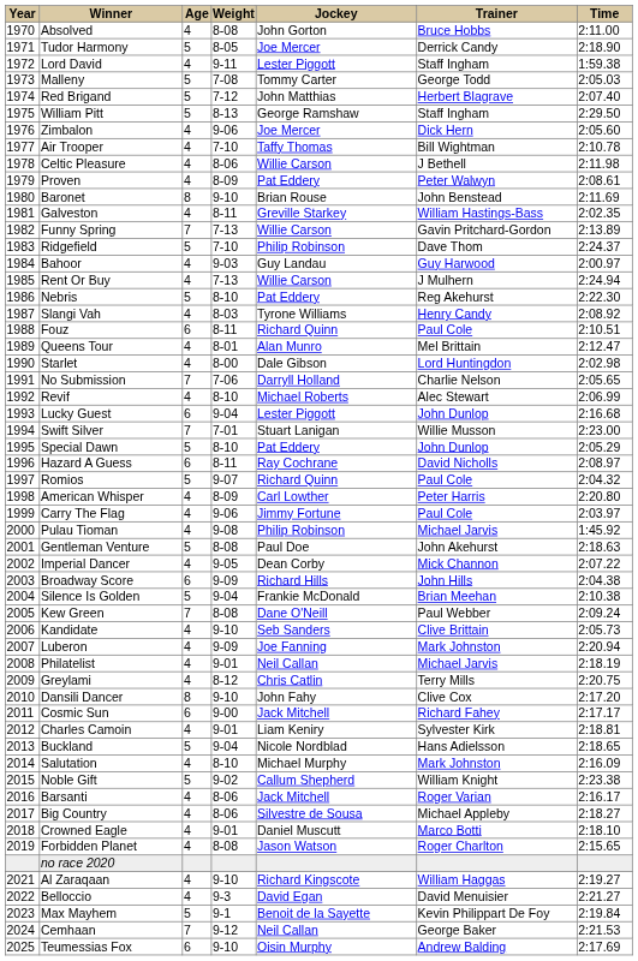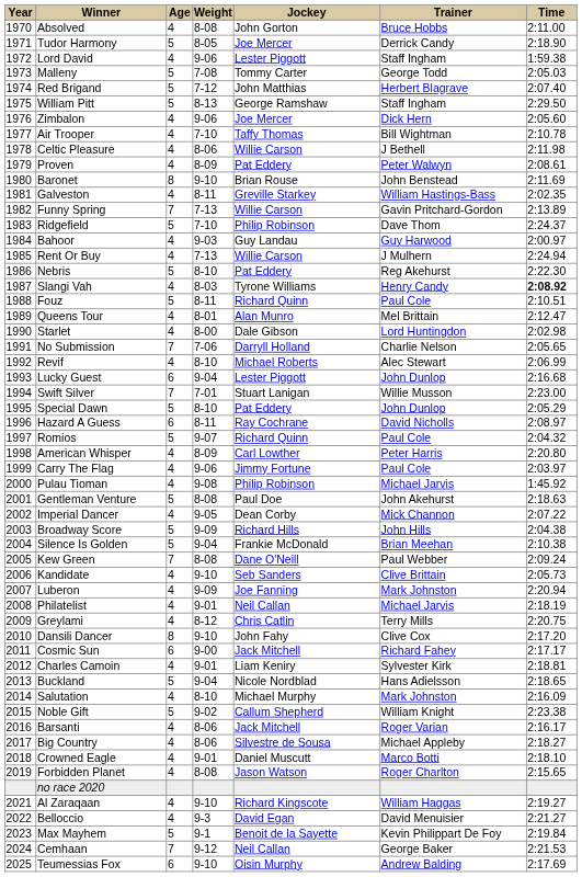 <table class = "sortable" | border="1" style="border-collapse: collapse; font-size:90%">
 <tr bgcolor="#DACAA5" align="center">
 <th style="width:36px"><strong>Year</strong></th>
 <th style="width:160px"><strong>Winner</strong></th>
 <th style="width:30px"><strong>Age</strong></th>
 <th style="width:40px"><strong>Weight</strong></th>
 <th style="width:180px"><strong>Jockey</strong></th>
 <th style="width:180px"><strong>Trainer</strong></th>
 <th style="width:60px"><strong>Time</strong></th>
 </tr>
 <tr>
 <td>1970</td>
 <td>Absolved</td>
 <td>4</td>
 <td>8-08</td>
 <td>John Gorton</td>
 <td><a href='#'>Bruce Hobbs</a></td>
 <td>2:11.00</td>
 </tr>
 <tr>
 <td>1971</td>
 <td>Tudor Harmony</td>
 <td>5</td>
 <td>8-05</td>
 <td><a href='#'>Joe Mercer</a></td>
 <td>Derrick Candy</td>
 <td>2:18.90</td>
 </tr>
 <tr>
 <td>1972</td>
 <td>Lord David</td>
 <td>4</td>
-<td>9-11</td>
+<td>9-06</td>
 <td><a href='#'>Lester Piggott</a></td>
 <td>Staff Ingham</td>
 <td>1:59.38</td>
 </tr>
 <tr>
 <td>1973</td>
 <td>Malleny</td>
 <td>5</td>
 <td>7-08</td>
 <td>Tommy Carter</td>
 <td>George Todd</td>
 <td>2:05.03</td>
 </tr>
 <tr>
 <td>1974</td>
 <td>Red Brigand</td>
 <td>5</td>
 <td>7-12</td>
 <td>John Matthias</td>
 <td><a href='#'>Herbert Blagrave</a></td>
 <td>2:07.40</td>
 </tr>
 <tr>
 <td>1975</td>
 <td>William Pitt</td>
 <td>5</td>
 <td>8-13</td>
 <td>George Ramshaw</td>
 <td>Staff Ingham</td>
 <td>2:29.50</td>
 </tr>
 <tr>
 <td>1976</td>
 <td>Zimbalon</td>
 <td>4</td>
 <td>9-06</td>
 <td><a href='#'>Joe Mercer</a></td>
 <td><a href='#'>Dick Hern</a></td>
 <td>2:05.60</td>
 </tr>
 <tr>
 <td>1977</td>
 <td>Air Trooper</td>
 <td>4</td>
 <td>7-10</td>
 <td><a href='#'>Taffy Thomas</a></td>
 <td>Bill Wightman</td>
 <td>2:10.78</td>
 </tr>
 <tr>
 <td>1978</td>
 <td>Celtic Pleasure</td>
 <td>4</td>
 <td>8-06</td>
 <td><a href='#'>Willie Carson</a></td>
 <td>J Bethell</td>
 <td>2:11.98</td>
 </tr>
 <tr>
 <td>1979</td>
 <td>Proven</td>
 <td>4</td>
 <td>8-09</td>
 <td><a href='#'>Pat Eddery</a></td>
 <td><a href='#'>Peter Walwyn</a></td>
 <td>2:08.61</td>
 </tr>
 <tr>
 <td>1980</td>
 <td>Baronet</td>
 <td>8</td>
 <td>9-10</td>
 <td>Brian Rouse</td>
 <td>John Benstead</td>
 <td>2:11.69</td>
 </tr>
 <tr>
 <td>1981</td>
 <td>Galveston</td>
 <td>4</td>
 <td>8-11</td>
 <td><a href='#'>Greville Starkey</a></td>
 <td><a href='#'>William Hastings-Bass</a></td>
 <td>2:02.35</td>
 </tr>
 <tr>
 <td>1982</td>
 <td>Funny Spring</td>
 <td>7</td>
 <td>7-13</td>
 <td><a href='#'>Willie Carson</a></td>
 <td>Gavin Pritchard-Gordon</td>
 <td>2:13.89</td>
 </tr>
 <tr>
 <td>1983</td>
 <td>Ridgefield</td>
 <td>5</td>
 <td>7-10</td>
 <td><a href='#'>Philip Robinson</a></td>
 <td>Dave Thom</td>
 <td>2:24.37</td>
 </tr>
 <tr>
 <td>1984</td>
 <td>Bahoor</td>
 <td>4</td>
 <td>9-03</td>
 <td>Guy Landau</td>
 <td><a href='#'>Guy Harwood</a></td>
 <td>2:00.97</td>
 </tr>
 <tr>
 <td>1985</td>
 <td>Rent Or Buy</td>
 <td>4</td>
 <td>7-13</td>
 <td><a href='#'>Willie Carson</a></td>
 <td>J Mulhern</td>
 <td>2:24.94</td>
 </tr>
 <tr>
 <td>1986</td>
 <td>Nebris</td>
 <td>5</td>
 <td>8-10</td>
 <td><a href='#'>Pat Eddery</a></td>
 <td>Reg Akehurst</td>
 <td>2:22.30</td>
 </tr>
 <tr>
 <td>1987</td>
 <td>Slangi Vah</td>
 <td>4</td>
 <td>8-03</td>
 <td>Tyrone Williams</td>
 <td><a href='#'>Henry Candy</a></td>
-<td>2:08.92</td>
+<td><strong>2:08.92</strong></td>
 </tr>
 <tr>
 <td>1988</td>
 <td>Fouz</td>
-<td>6</td>
+<td>5</td>
 <td>8-11</td>
 <td><a href='#'>Richard Quinn</a></td>
 <td><a href='#'>Paul Cole</a></td>
 <td>2:10.51</td>
 </tr>
 <tr>
 <td>1989</td>
 <td>Queens Tour</td>
 <td>4</td>
 <td>8-01</td>
 <td><a href='#'>Alan Munro</a></td>
 <td>Mel Brittain</td>
 <td>2:12.47</td>
 </tr>
 <tr>
 <td>1990</td>
 <td>Starlet</td>
 <td>4</td>
 <td>8-00</td>
 <td>Dale Gibson</td>
 <td><a href='#'>Lord Huntingdon</a></td>
 <td>2:02.98</td>
 </tr>
 <tr>
 <td>1991</td>
 <td>No Submission</td>
 <td>7</td>
 <td>7-06</td>
 <td><a href='#'>Darryll Holland</a></td>
 <td>Charlie Nelson</td>
 <td>2:05.65</td>
 </tr>
 <tr>
 <td>1992</td>
 <td>Revif</td>
 <td>4</td>
 <td>8-10</td>
 <td><a href='#'>Michael Roberts</a></td>
 <td>Alec Stewart</td>
 <td>2:06.99</td>
 </tr>
 <tr>
 <td>1993</td>
 <td>Lucky Guest</td>
 <td>6</td>
 <td>9-04</td>
 <td><a href='#'>Lester Piggott</a></td>
 <td><a href='#'>John Dunlop</a></td>
 <td>2:16.68</td>
 </tr>
 <tr>
 <td>1994</td>
 <td>Swift Silver</td>
 <td>7</td>
 <td>7-01</td>
 <td>Stuart Lanigan</td>
 <td>Willie Musson</td>
 <td>2:23.00</td>
 </tr>
 <tr>
 <td>1995</td>
 <td>Special Dawn</td>
 <td>5</td>
 <td>8-10</td>
 <td><a href='#'>Pat Eddery</a></td>
 <td><a href='#'>John Dunlop</a></td>
 <td>2:05.29</td>
 </tr>
 <tr>
 <td>1996</td>
 <td>Hazard A Guess</td>
 <td>6</td>
 <td>8-11</td>
 <td><a href='#'>Ray Cochrane</a></td>
 <td><a href='#'>David Nicholls</a></td>
 <td>2:08.97</td>
 </tr>
 <tr>
 <td>1997</td>
 <td>Romios</td>
 <td>5</td>
 <td>9-07</td>
 <td><a href='#'>Richard Quinn</a></td>
 <td><a href='#'>Paul Cole</a></td>
 <td>2:04.32</td>
 </tr>
 <tr>
 <td>1998</td>
 <td>American Whisper</td>
 <td>4</td>
 <td>8-09</td>
 <td><a href='#'>Carl Lowther</a></td>
 <td><a href='#'>Peter Harris</a></td>
 <td>2:20.80</td>
 </tr>
 <tr>
 <td>1999</td>
 <td>Carry The Flag</td>
 <td>4</td>
 <td>9-06</td>
 <td><a href='#'>Jimmy Fortune</a></td>
 <td><a href='#'>Paul Cole</a></td>
 <td>2:03.97</td>
 </tr>
 <tr>
 <td>2000</td>
 <td>Pulau Tioman</td>
 <td>4</td>
 <td>9-08</td>
 <td><a href='#'>Philip Robinson</a></td>
 <td><a href='#'>Michael Jarvis</a></td>
 <td>1:45.92</td>
 </tr>
 <tr>
 <td>2001</td>
 <td>Gentleman Venture</td>
 <td>5</td>
 <td>8-08</td>
 <td>Paul Doe</td>
 <td>John Akehurst</td>
 <td>2:18.63</td>
 </tr>
 <tr>
 <td>2002</td>
 <td>Imperial Dancer</td>
 <td>4</td>
 <td>9-05</td>
 <td>Dean Corby</td>
 <td><a href='#'>Mick Channon</a></td>
 <td>2:07.22</td>
 </tr>
 <tr>
 <td>2003</td>
 <td>Broadway Score</td>
-<td>6</td>
+<td>5</td>
 <td>9-09</td>
 <td><a href='#'>Richard Hills</a></td>
 <td><a href='#'>John Hills</a></td>
 <td>2:04.38</td>
 </tr>
 <tr>
 <td>2004</td>
 <td>Silence Is Golden</td>
 <td>5</td>
 <td>9-04</td>
 <td>Frankie McDonald</td>
 <td><a href='#'>Brian Meehan</a></td>
 <td>2:10.38</td>
 </tr>
 <tr>
 <td>2005</td>
 <td>Kew Green</td>
 <td>7</td>
 <td>8-08</td>
 <td><a href='#'>Dane O'Neill</a></td>
 <td>Paul Webber</td>
 <td>2:09.24</td>
 </tr>
 <tr>
 <td>2006</td>
 <td>Kandidate</td>
 <td>4</td>
 <td>9-10</td>
 <td><a href='#'>Seb Sanders</a></td>
 <td><a href='#'>Clive Brittain</a></td>
 <td>2:05.73</td>
 </tr>
 <tr>
 <td>2007</td>
 <td>Luberon</td>
 <td>4</td>
 <td>9-09</td>
 <td><a href='#'>Joe Fanning</a></td>
 <td><a href='#'>Mark Johnston</a></td>
 <td>2:20.94</td>
 </tr>
 <tr>
 <td>2008</td>
 <td>Philatelist</td>
 <td>4</td>
 <td>9-01</td>
 <td><a href='#'>Neil Callan</a></td>
 <td><a href='#'>Michael Jarvis</a></td>
 <td>2:18.19</td>
 </tr>
 <tr>
 <td>2009</td>
 <td>Greylami</td>
 <td>4</td>
 <td>8-12</td>
 <td><a href='#'>Chris Catlin</a></td>
 <td>Terry Mills</td>
 <td>2:20.75</td>
 </tr>
 <tr>
 <td>2010</td>
 <td>Dansili Dancer</td>
 <td>8</td>
 <td>9-10</td>
 <td>John Fahy</td>
 <td>Clive Cox</td>
 <td>2:17.20</td>
 </tr>
 <tr>
 <td>2011</td>
 <td>Cosmic Sun</td>
 <td>6</td>
 <td>9-00</td>
 <td><a href='#'>Jack Mitchell</a></td>
 <td><a href='#'>Richard Fahey</a></td>
 <td>2:17.17</td>
 </tr>
 <tr>
 <td>2012</td>
 <td>Charles Camoin</td>
 <td>4</td>
 <td>9-01</td>
 <td>Liam Keniry</td>
 <td>Sylvester Kirk</td>
 <td>2:18.81</td>
 </tr>
 <tr>
 <td>2013</td>
 <td>Buckland</td>
 <td>5</td>
 <td>9-04</td>
 <td>Nicole Nordblad</td>
 <td>Hans Adielsson</td>
 <td>2:18.65</td>
 </tr>
 <tr>
 <td>2014</td>
 <td>Salutation</td>
 <td>4</td>
 <td>8-10</td>
 <td>Michael Murphy</td>
 <td><a href='#'>Mark Johnston</a></td>
 <td>2:16.09</td>
 </tr>
 <tr>
 <td>2015</td>
 <td>Noble Gift</td>
 <td>5</td>
 <td>9-02</td>
 <td><a href='#'>Callum Shepherd</a></td>
 <td>William Knight</td>
 <td>2:23.38</td>
 </tr>
 <tr>
 <td>2016</td>
 <td>Barsanti</td>
 <td>4</td>
 <td>8-06</td>
 <td><a href='#'>Jack Mitchell</a></td>
 <td><a href='#'>Roger Varian</a></td>
 <td>2:16.17</td>
 </tr>
 <tr>
 <td>2017</td>
 <td>Big Country</td>
 <td>4</td>
 <td>8-06</td>
 <td><a href='#'>Silvestre de Sousa</a></td>
 <td>Michael Appleby</td>
 <td>2:18.27</td>
 </tr>
 <tr>
 <td>2018</td>
 <td>Crowned Eagle</td>
 <td>4</td>
 <td>9-01</td>
 <td>Daniel Muscutt</td>
 <td><a href='#'>Marco Botti</a></td>
 <td>2:18.10</td>
 </tr>
 <tr>
 <td>2019</td>
 <td>Forbidden Planet</td>
 <td>4</td>
 <td>8-08</td>
 <td><a href='#'>Jason Watson</a></td>
 <td><a href='#'>Roger Charlton</a></td>
 <td>2:15.65</td>
 </tr>
 <tr bgcolor="#eeeeee">
 <td data-sort-value="2020"></td>
 <td><em>no race 2020</em> </td>
 <td></td>
 <td></td>
 <td></td>
 <td></td>
 <td></td>
 </tr>
 <tr>
 <td>2021</td>
 <td>Al Zaraqaan</td>
 <td>4</td>
 <td>9-10</td>
 <td><a href='#'>Richard Kingscote</a></td>
 <td><a href='#'>William Haggas</a></td>
 <td>2:19.27</td>
 </tr>
 <tr>
 <td>2022</td>
 <td>Belloccio</td>
 <td>4</td>
 <td>9-3</td>
 <td><a href='#'>David Egan</a></td>
 <td>David Menuisier</td>
 <td>2:21.27</td>
 </tr>
 <tr>
 <td>2023</td>
 <td>Max Mayhem</td>
 <td>5</td>
 <td>9-1</td>
 <td><a href='#'>Benoit de la Sayette</a></td>
 <td>Kevin Philippart De Foy</td>
 <td>2:19.84</td>
 </tr>
 <tr>
 <td>2024</td>
 <td>Cemhaan</td>
 <td>7</td>
 <td>9-12</td>
 <td><a href='#'>Neil Callan</a></td>
 <td>George Baker</td>
 <td>2:21.53</td>
 </tr>
 <tr>
 <td>2025</td>
 <td>Teumessias Fox</td>
 <td>6</td>
 <td>9-10</td>
 <td><a href='#'>Oisin Murphy</a></td>
 <td><a href='#'>Andrew Balding</a></td>
 <td>2:17.69</td>
 </tr>
 </table>
